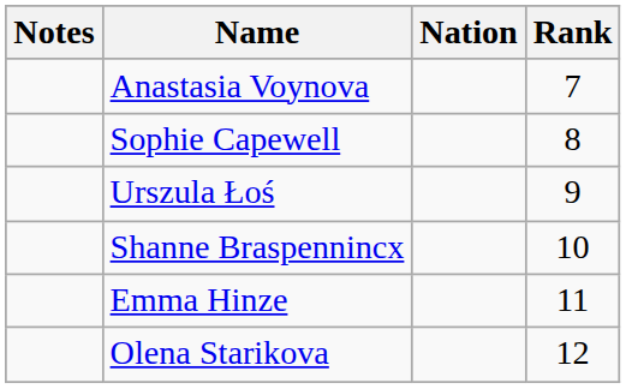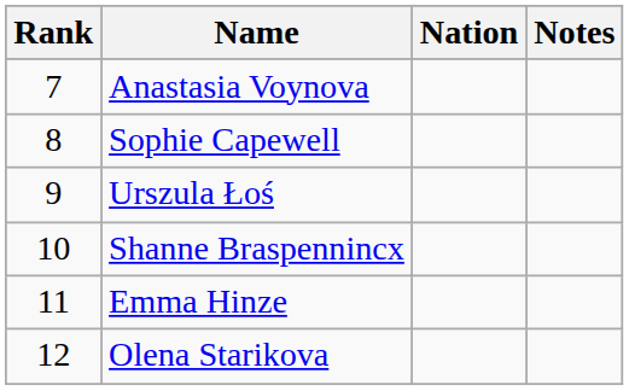 <table class="wikitable sortable" style="text-align:center">
 <tr>
-<th>Notes</th>
+<th>Rank</th>
 <th>Name</th>
 <th>Nation</th>
-<th>Rank</th>
+<th>Notes</th>
 </tr>
 <tr>
-<td></td>
+<td>7</td>
 <td align=left><a href='#'>Anastasia Voynova</a></td>
 <td align=left></td>
-<td>7</td>
+<td></td>
 </tr>
 <tr>
-<td></td>
+<td>8</td>
 <td align=left><a href='#'>Sophie Capewell</a></td>
 <td align=left></td>
-<td>8</td>
+<td></td>
 </tr>
 <tr>
-<td></td>
+<td>9</td>
 <td align=left><a href='#'>Urszula Łoś</a></td>
 <td align=left></td>
-<td>9</td>
+<td></td>
 </tr>
 <tr>
-<td></td>
+<td>10</td>
 <td align=left><a href='#'>Shanne Braspennincx</a></td>
 <td align=left></td>
-<td>10</td>
+<td></td>
 </tr>
 <tr>
-<td></td>
+<td>11</td>
 <td align=left><a href='#'>Emma Hinze</a></td>
 <td align=left></td>
-<td>11</td>
+<td></td>
 </tr>
 <tr>
-<td></td>
+<td>12</td>
 <td align=left><a href='#'>Olena Starikova</a></td>
 <td align=left></td>
-<td>12</td>
+<td></td>
 </tr>
 </table>
